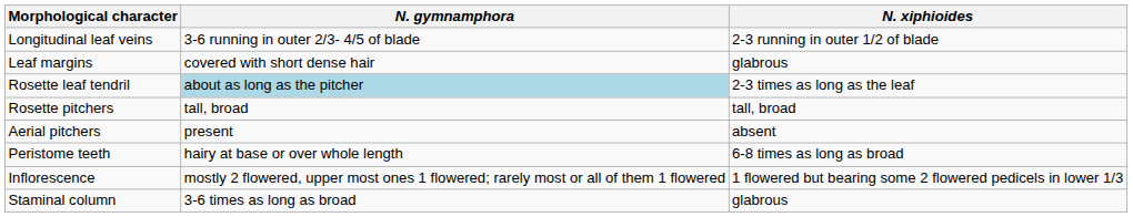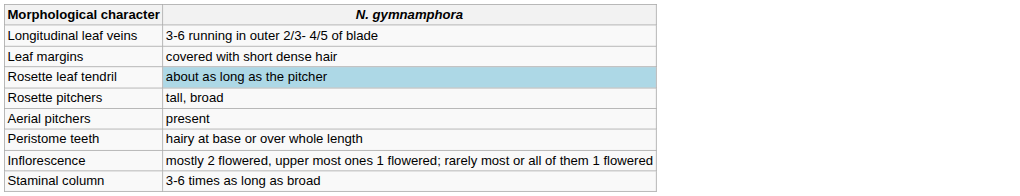 <table class="wikitable" text-align: left;">
 <tr>
 <th>Morphological character</th>
 <th><em>N. gymnamphora</em></th>
-<th><em>N. xiphioides</em></th>
 </tr>
 <tr>
 <td>Longitudinal leaf veins</td>
 <td>3-6 running in outer 2/3- 4/5 of blade</td>
-<td>2-3 running in outer 1/2 of blade</td>
 </tr>
 <tr>
 <td>Leaf margins</td>
 <td>covered with short dense hair</td>
-<td>glabrous</td>
 </tr>
 <tr>
 <td>Rosette leaf tendril</td>
 <td style="background: lightblue;">about as long as the pitcher</td>
-<td>2-3 times as long as the leaf</td>
 </tr>
 <tr>
 <td>Rosette pitchers</td>
-<td> tall,  broad</td>
 <td> tall,  broad</td>
 </tr>
 <tr>
 <td>Aerial pitchers</td>
 <td>present</td>
-<td>absent</td>
 </tr>
 <tr>
 <td>Peristome teeth</td>
 <td>hairy at base or over whole length</td>
-<td>6-8 times as long as broad</td>
 </tr>
 <tr>
 <td>Inflorescence</td>
 <td>mostly 2 flowered, upper most ones 1 flowered; rarely most or all of them 1 flowered</td>
-<td>1 flowered but bearing some 2 flowered pedicels in lower 1/3</td>
 </tr>
 <tr>
 <td>Staminal column</td>
 <td>3-6 times as long as broad</td>
-<td>glabrous</td>
 </tr>
 </table>
